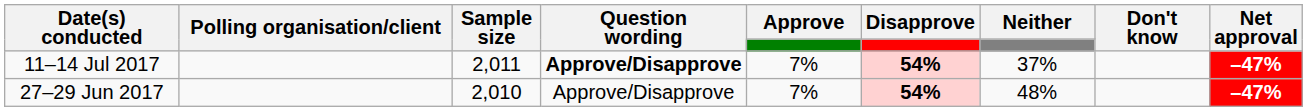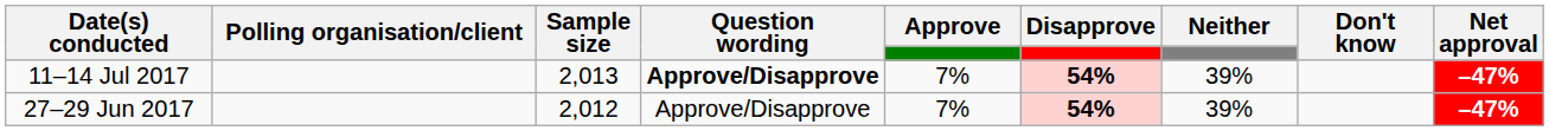 <table class="wikitable collapsible sortable" style="text-align:center;font-size:95%;line-height:14px;">
 <tr>
 <th style="width:125px;" rowspan="2">Date(s)<br>conducted</th>
 <th style="width:200px;" rowspan="2">Polling organisation/client</th>
 <th style="width:60px;" rowspan="2">Sample size</th>
 <th style="width:120px;" rowspan="2">Question<br>wording</th>
 <th class="unsortable" style="width:80px;">Approve</th>
 <th class="unsortable" style="width: 80px;">Disapprove</th>
 <th class="unsortable" style="width:80px;">Neither</th>
 <th class="unsortable" style="width:80px;" rowspan="2">Don't know</th>
 <th class="unsortable" style="width:20px;" rowspan="2">Net approval</th>
 </tr>
 <tr>
 <th class="unsortable" style="color:inherit;background:green;width:60px;"></th>
 <th class="unsortable" style="color:inherit;background:red;width:60px;"></th>
 <th class="unsortable" style="color:inherit;background:grey;width:60px;"></th>
 </tr>
 <tr>
 <td>11–14 Jul 2017</td>
 <td></td>
-<td>2,011</td>
+<td>2,013</td>
 <td><strong>Approve/Disapprove</strong></td>
 <td>7%</td>
 <td style="background:#FFD2D2"><strong>54%</strong></td>
-<td>37%</td>
+<td>39%</td>
 <td></td>
 <td style="background:red;color:white;"><strong>–47%</strong></td>
 </tr>
 <tr>
 <td>27–29 Jun 2017</td>
 <td></td>
-<td>2,010</td>
+<td>2,012</td>
 <td>Approve/Disapprove</td>
 <td>7%</td>
 <td style="background:#FFD2D2"><strong>54%</strong></td>
-<td>48%</td>
+<td>39%</td>
 <td></td>
 <td style="background:red;color:white;"><strong>–47%</strong></td>
 </tr>
 </table>
